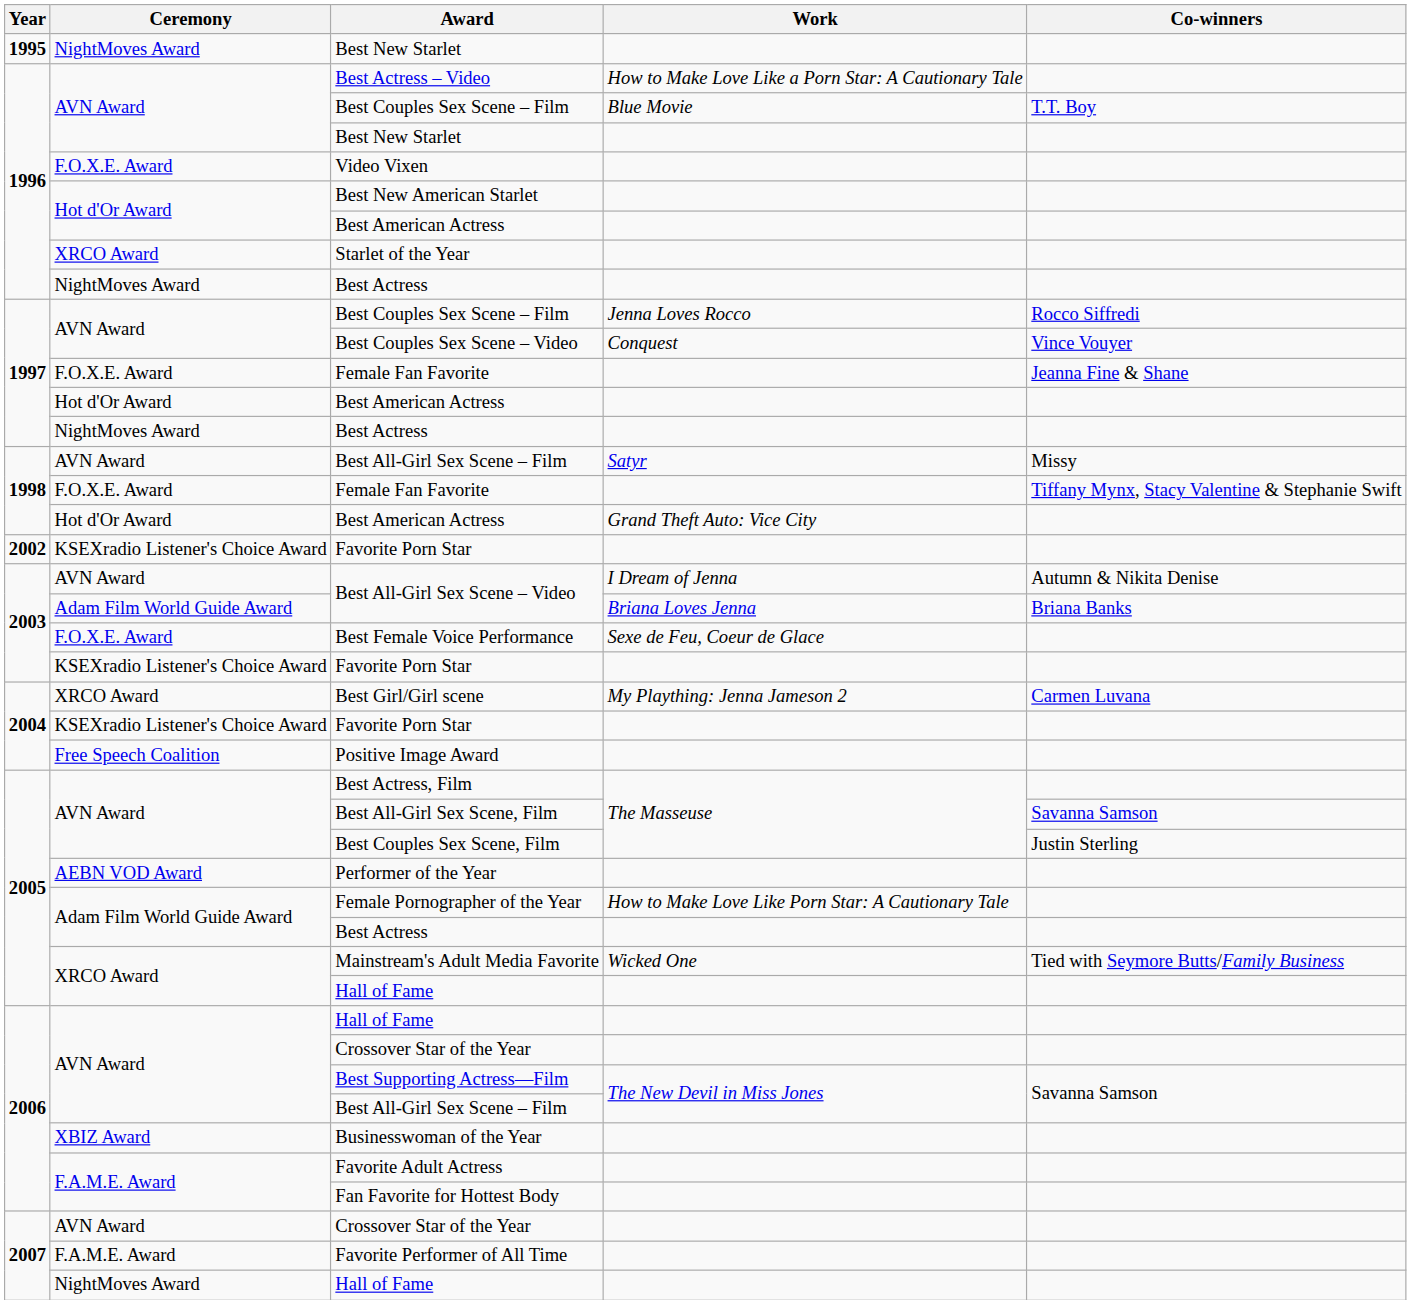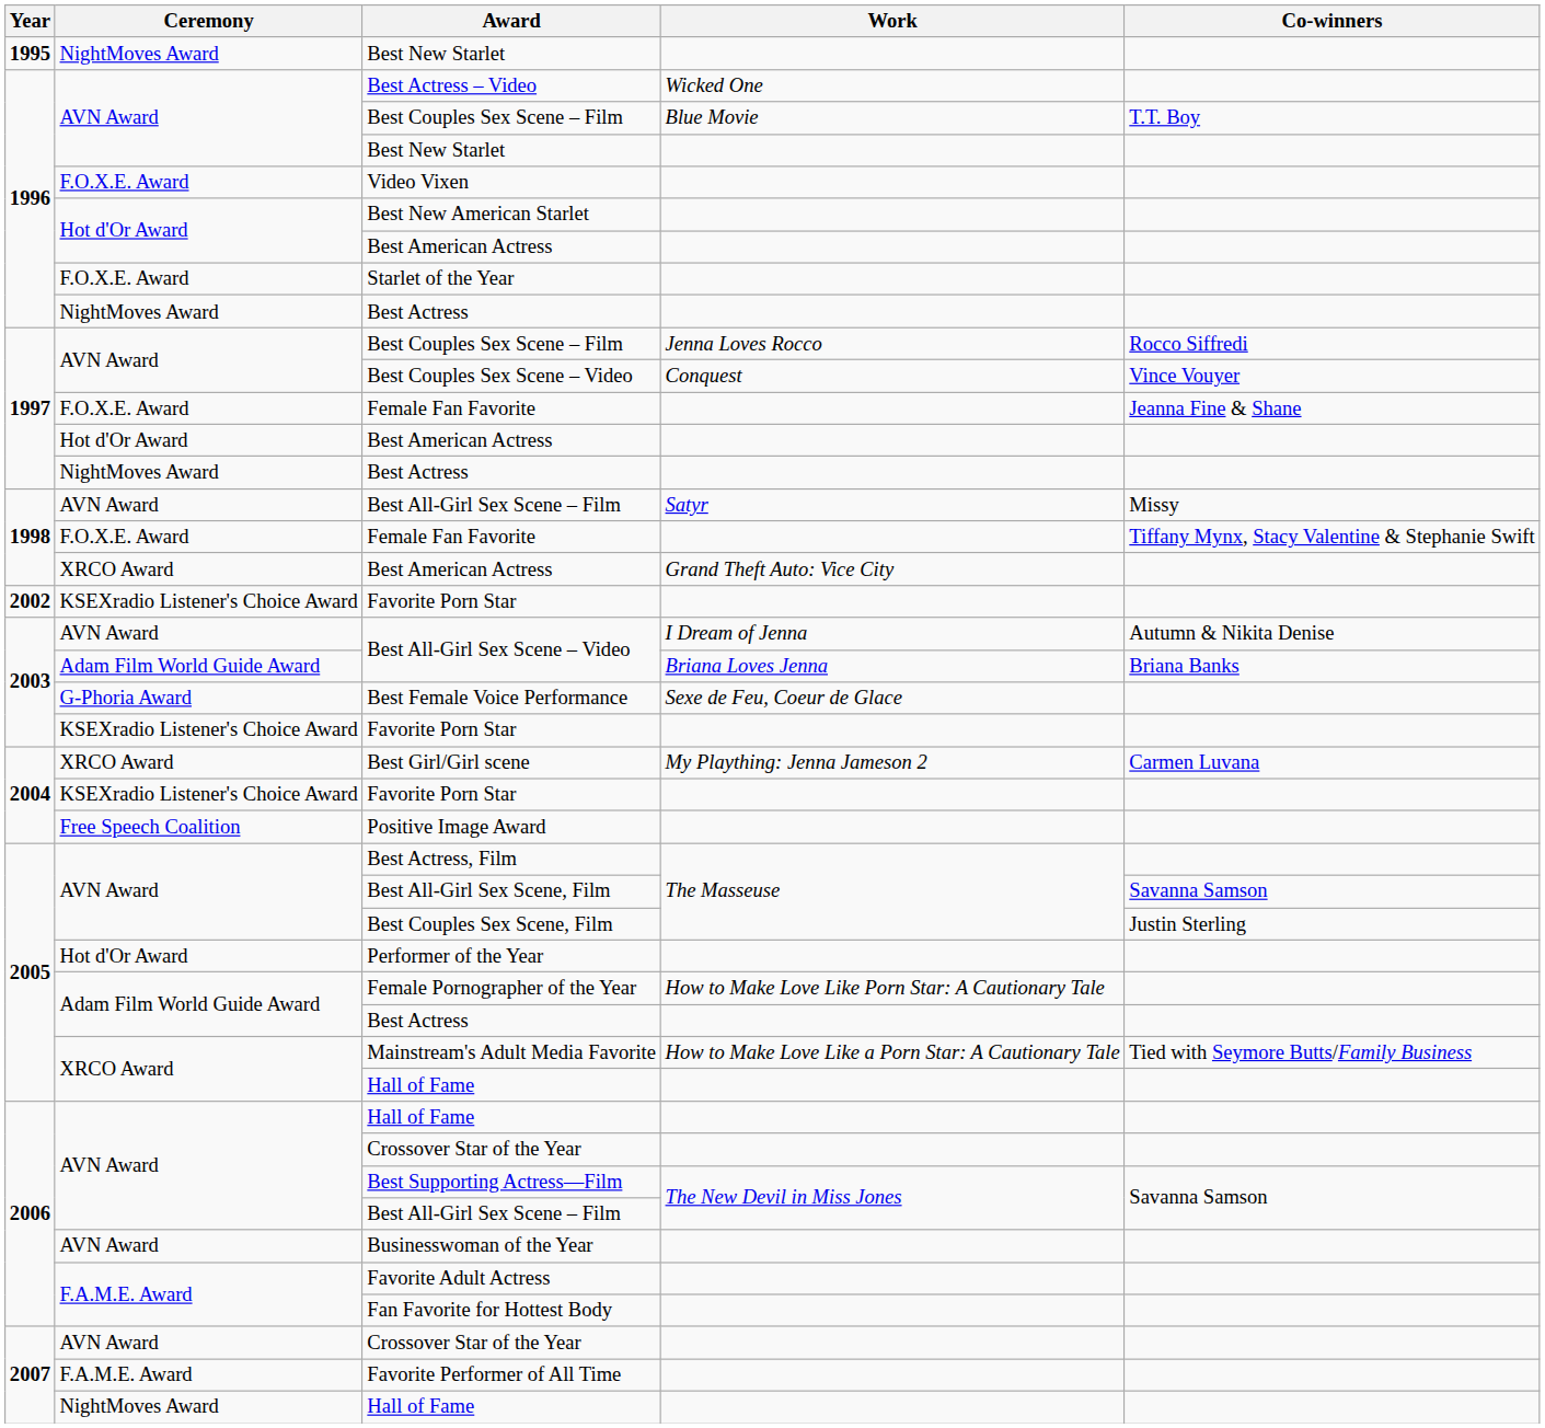 <table class="wikitable">
 <tr>
 <th>Year</th>
 <th>Ceremony</th>
 <th>Award</th>
 <th>Work</th>
 <th>Co-winners</th>
 </tr>
 <tr>
 <td><strong>1995</strong></td>
 <td><a href='#'>NightMoves Award</a></td>
 <td>Best New Starlet</td>
 <td></td>
 <td></td>
 </tr>
 <tr>
 <td rowspan="8"><strong>1996</strong></td>
 <td rowspan="3"><a href='#'>AVN Award</a></td>
 <td><a href='#'>Best Actress – Video</a></td>
-<td><em>How to Make Love Like a Porn Star: A Cautionary Tale</em></td>
+<td><em>Wicked One</em></td>
 <td></td>
 </tr>
 <tr>
 <td>Best Couples Sex Scene – Film</td>
 <td><em>Blue Movie</em></td>
 <td><a href='#'>T.T. Boy</a></td>
 </tr>
 <tr>
 <td>Best New Starlet</td>
 <td></td>
 <td></td>
 </tr>
 <tr>
 <td><a href='#'>F.O.X.E. Award</a></td>
 <td>Video Vixen</td>
 <td></td>
 <td></td>
 </tr>
 <tr>
 <td rowspan="2"><a href='#'>Hot d'Or Award</a></td>
 <td>Best New American Starlet</td>
 <td></td>
 <td></td>
 </tr>
 <tr>
 <td>Best American Actress</td>
 <td></td>
 <td></td>
 </tr>
 <tr>
-<td><a href='#'>XRCO Award</a></td>
+<td>F.O.X.E. Award</td>
 <td>Starlet of the Year</td>
 <td></td>
 <td></td>
 </tr>
 <tr>
 <td>NightMoves Award</td>
 <td>Best Actress</td>
 <td></td>
 <td></td>
 </tr>
 <tr>
 <td rowspan="5"><strong>1997</strong></td>
 <td rowspan="2">AVN Award</td>
 <td>Best Couples Sex Scene – Film</td>
 <td><em>Jenna Loves Rocco</em></td>
 <td><a href='#'>Rocco Siffredi</a></td>
 </tr>
 <tr>
 <td>Best Couples Sex Scene – Video</td>
 <td><em>Conquest</em></td>
 <td><a href='#'>Vince Vouyer</a></td>
 </tr>
 <tr>
 <td>F.O.X.E. Award</td>
 <td>Female Fan Favorite</td>
 <td></td>
 <td><a href='#'>Jeanna Fine</a> & <a href='#'>Shane</a></td>
 </tr>
 <tr>
 <td>Hot d'Or Award</td>
 <td>Best American Actress</td>
 <td></td>
 <td></td>
 </tr>
 <tr>
 <td>NightMoves Award</td>
 <td>Best Actress</td>
 <td></td>
 <td></td>
 </tr>
 <tr>
 <td rowspan="3"><strong>1998</strong></td>
 <td>AVN Award</td>
 <td>Best All-Girl Sex Scene – Film</td>
 <td><em><a href='#'>Satyr</a></em></td>
 <td>Missy</td>
 </tr>
 <tr>
 <td>F.O.X.E. Award</td>
 <td>Female Fan Favorite</td>
 <td></td>
 <td><a href='#'>Tiffany Mynx</a>, <a href='#'>Stacy Valentine</a> & Stephanie Swift</td>
 </tr>
 <tr>
-<td>Hot d'Or Award</td>
+<td>XRCO Award</td>
 <td>Best American Actress</td>
 <td><em>Grand Theft Auto: Vice City</em></td>
 <td></td>
 </tr>
 <tr>
 <td><strong>2002</strong></td>
 <td>KSEXradio Listener's Choice Award</td>
 <td>Favorite Porn Star</td>
 <td></td>
 <td></td>
 </tr>
 <tr>
 <td rowspan="4"><strong>2003</strong></td>
 <td>AVN Award</td>
 <td rowspan="2">Best All-Girl Sex Scene – Video</td>
 <td><em>I Dream of Jenna</em></td>
 <td>Autumn & Nikita Denise</td>
 </tr>
 <tr>
 <td><a href='#'>Adam Film World Guide Award</a></td>
 <td><em><a href='#'>Briana Loves Jenna</a></em></td>
 <td><a href='#'>Briana Banks</a></td>
 </tr>
 <tr>
-<td><a href='#'>F.O.X.E. Award</a></td>
+<td><a href='#'>G-Phoria Award</a></td>
 <td>Best Female Voice Performance</td>
 <td><em>Sexe de Feu, Coeur de Glace</em></td>
 <td></td>
 </tr>
 <tr>
 <td>KSEXradio Listener's Choice Award</td>
 <td>Favorite Porn Star</td>
 <td></td>
 <td></td>
 </tr>
 <tr>
 <td rowspan="3"><strong>2004</strong></td>
 <td>XRCO Award</td>
 <td>Best Girl/Girl scene</td>
 <td><em>My Plaything: Jenna Jameson 2</em></td>
 <td><a href='#'>Carmen Luvana</a></td>
 </tr>
 <tr>
 <td>KSEXradio Listener's Choice Award</td>
 <td>Favorite Porn Star</td>
 <td></td>
 <td></td>
 </tr>
 <tr>
 <td><a href='#'>Free Speech Coalition</a></td>
 <td>Positive Image Award</td>
 <td></td>
 <td></td>
 </tr>
 <tr>
 <td rowspan="8"><strong>2005</strong></td>
 <td rowspan="3">AVN Award</td>
 <td>Best Actress, Film</td>
 <td rowspan="3"><em>The Masseuse</em></td>
 <td></td>
 </tr>
 <tr>
 <td>Best All-Girl Sex Scene, Film</td>
 <td><a href='#'>Savanna Samson</a></td>
 </tr>
 <tr>
 <td>Best Couples Sex Scene, Film</td>
 <td>Justin Sterling</td>
 </tr>
 <tr>
-<td><a href='#'>AEBN VOD Award</a></td>
+<td>Hot d'Or Award</td>
 <td>Performer of the Year</td>
 <td></td>
 <td></td>
 </tr>
 <tr>
 <td rowspan="2">Adam Film World Guide Award</td>
 <td>Female Pornographer of the Year</td>
 <td><em>How to Make Love Like Porn Star: A Cautionary Tale</em></td>
 <td></td>
 </tr>
 <tr>
 <td>Best Actress</td>
 <td></td>
 <td></td>
 </tr>
 <tr>
 <td rowspan="2">XRCO Award</td>
 <td>Mainstream's Adult Media Favorite</td>
-<td><em>Wicked One</em></td>
+<td><em>How to Make Love Like a Porn Star: A Cautionary Tale</em></td>
 <td>Tied with <a href='#'>Seymore Butts</a>/<em><a href='#'>Family Business</a></em></td>
 </tr>
 <tr>
 <td><a href='#'>Hall of Fame</a></td>
 <td></td>
 <td></td>
 </tr>
 <tr>
 <td rowspan="7"><strong>2006</strong></td>
 <td rowspan="4">AVN Award</td>
 <td><a href='#'>Hall of Fame</a></td>
 <td></td>
 <td></td>
 </tr>
 <tr>
 <td>Crossover Star of the Year</td>
 <td></td>
 <td></td>
 </tr>
 <tr>
 <td><a href='#'>Best Supporting Actress—Film</a></td>
 <td rowspan="2"><em><a href='#'>The New Devil in Miss Jones</a></em></td>
 <td rowspan="2">Savanna Samson</td>
 </tr>
 <tr>
 <td>Best All-Girl Sex Scene – Film</td>
 </tr>
 <tr>
-<td><a href='#'>XBIZ Award</a></td>
+<td>AVN Award</td>
 <td>Businesswoman of the Year</td>
 <td></td>
 <td></td>
 </tr>
 <tr>
 <td rowspan="2"><a href='#'>F.A.M.E. Award</a></td>
 <td>Favorite Adult Actress</td>
 <td></td>
 <td></td>
 </tr>
 <tr>
 <td>Fan Favorite for Hottest Body</td>
 <td></td>
 <td></td>
 </tr>
 <tr>
 <td rowspan="3"><strong>2007</strong></td>
 <td>AVN Award</td>
 <td>Crossover Star of the Year</td>
 <td></td>
 <td></td>
 </tr>
 <tr>
 <td>F.A.M.E. Award</td>
 <td>Favorite Performer of All Time</td>
 <td></td>
 <td></td>
 </tr>
 <tr>
 <td>NightMoves Award</td>
 <td><a href='#'>Hall of Fame</a></td>
 <td></td>
 <td></td>
 </tr>
 </table>
